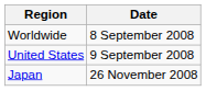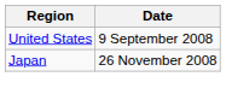 <table class=wikitable>
 <tr>
 <th>Region</th>
 <th>Date</th>
-</tr>
-<tr>
-<td>Worldwide</td>
-<td>8 September 2008</td>
 </tr>
 <tr>
 <td><a href='#'>United States</a></td>
 <td>9 September 2008</td>
 </tr>
 <tr>
 <td><a href='#'>Japan</a></td>
 <td>26 November 2008</td>
 </tr>
 </table>
